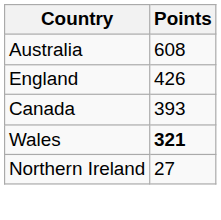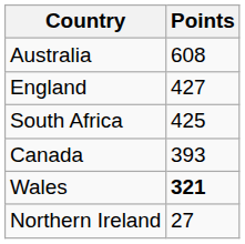 <table class="wikitable">
 <tr>
 <th>Country</th>
 <th>Points</th>
 </tr>
 <tr>
 <td>Australia</td>
 <td>608</td>
 </tr>
 <tr>
 <td>England</td>
-<td>426</td>
+<td>427</td>
+</tr>
+<tr>
+<td>South Africa</td>
+<td>425</td>
 </tr>
 <tr>
 <td>Canada</td>
 <td>393</td>
 </tr>
 <tr>
 <td>Wales</td>
 <td><strong>321</strong></td>
 </tr>
 <tr>
 <td>Northern Ireland</td>
 <td>27</td>
 </tr>
 </table>
